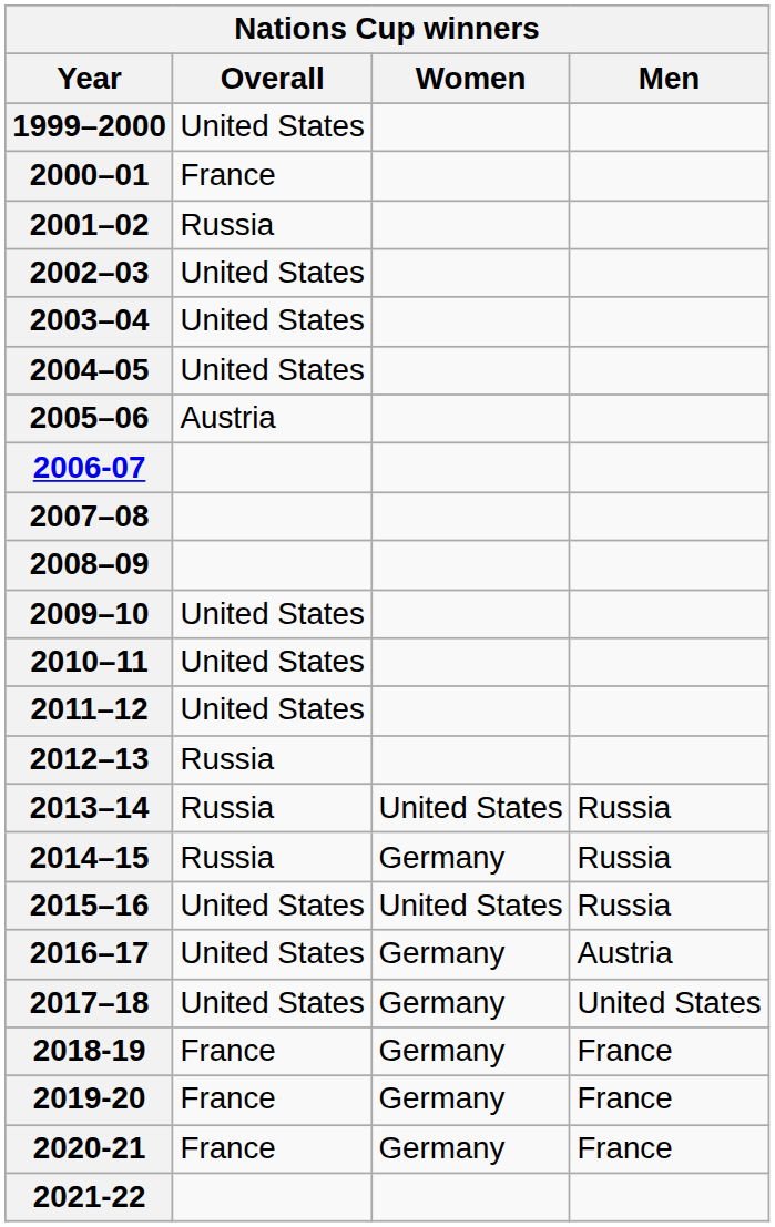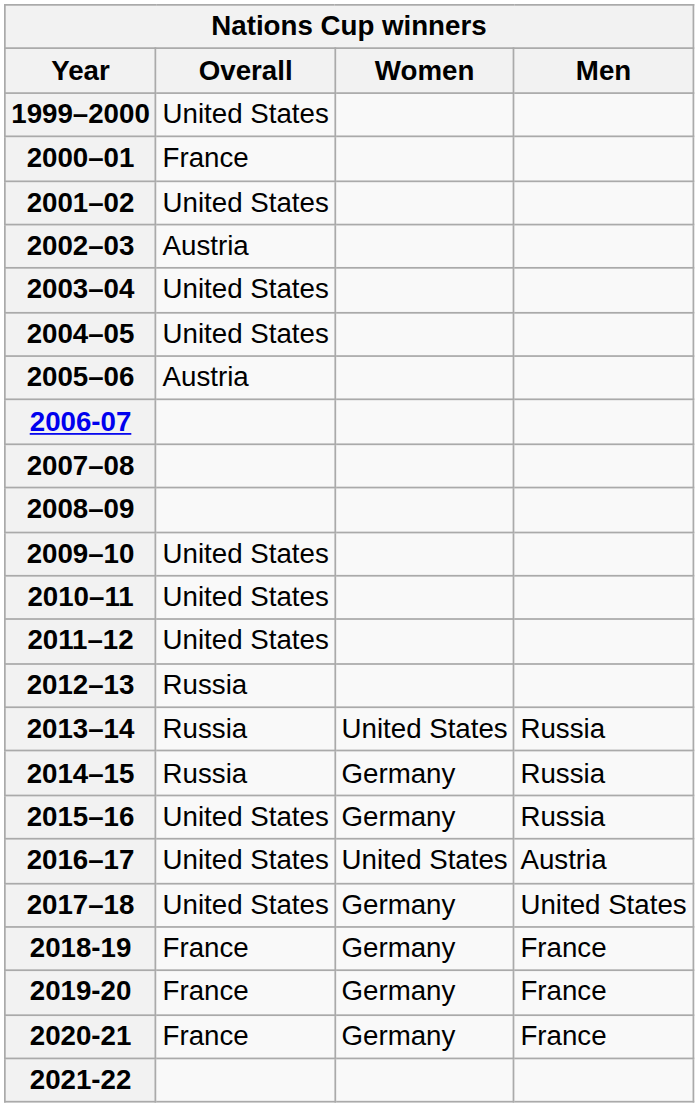 <table class="wikitable">
 <tr>
 <th colspan="4"><strong>Nations Cup winners</strong></th>
 </tr>
 <tr>
 <th>Year</th>
 <th>Overall</th>
 <th>Women</th>
 <th>Men</th>
 </tr>
 <tr>
 <th>1999–2000</th>
 <td> United States</td>
 <td></td>
 <td></td>
 </tr>
 <tr>
 <th>2000–01</th>
 <td> France</td>
 <td></td>
 <td></td>
 </tr>
 <tr>
 <th>2001–02</th>
-<td> Russia</td>
+<td> United States</td>
 <td></td>
 <td></td>
 </tr>
 <tr>
 <th>2002–03</th>
-<td> United States</td>
+<td> Austria</td>
 <td></td>
 <td></td>
 </tr>
 <tr>
 <th>2003–04</th>
 <td> United States</td>
 <td></td>
 <td></td>
 </tr>
 <tr>
 <th>2004–05</th>
 <td> United States</td>
 <td></td>
 <td></td>
 </tr>
 <tr>
 <th>2005–06</th>
 <td> Austria</td>
 <td></td>
 <td></td>
 </tr>
 <tr>
 <th><a href='#'>2006-07</a></th>
 <td></td>
 <td></td>
 <td></td>
 </tr>
 <tr>
 <th>2007–08</th>
 <td></td>
 <td></td>
 <td></td>
 </tr>
 <tr>
 <th>2008–09</th>
 <td></td>
 <td></td>
 <td></td>
 </tr>
 <tr>
 <th>2009–10</th>
 <td> United States</td>
 <td></td>
 <td></td>
 </tr>
 <tr>
 <th>2010–11</th>
 <td> United States</td>
 <td></td>
 <td></td>
 </tr>
 <tr>
 <th>2011–12</th>
 <td> United States</td>
 <td></td>
 <td></td>
 </tr>
 <tr>
 <th>2012–13</th>
 <td> Russia</td>
 <td></td>
 <td></td>
 </tr>
 <tr>
 <th>2013–14</th>
 <td> Russia</td>
 <td> United States</td>
 <td> Russia</td>
 </tr>
 <tr>
 <th>2014–15</th>
 <td> Russia</td>
 <td> Germany</td>
 <td> Russia</td>
 </tr>
 <tr>
 <th>2015–16</th>
 <td> United States</td>
-<td> United States</td>
+<td> Germany</td>
 <td> Russia</td>
 </tr>
 <tr>
 <th>2016–17</th>
 <td> United States</td>
-<td> Germany</td>
+<td> United States</td>
 <td> Austria</td>
 </tr>
 <tr>
 <th>2017–18</th>
 <td> United States</td>
 <td> Germany</td>
 <td> United States</td>
 </tr>
 <tr>
 <th>2018-19</th>
 <td> France</td>
 <td> Germany</td>
 <td> France</td>
 </tr>
 <tr>
 <th>2019-20</th>
 <td> France</td>
 <td> Germany</td>
 <td> France</td>
 </tr>
 <tr>
 <th>2020-21</th>
 <td> France</td>
 <td> Germany</td>
 <td> France</td>
 </tr>
 <tr>
 <th>2021-22</th>
 <td></td>
 <td></td>
 <td></td>
 </tr>
 </table>
